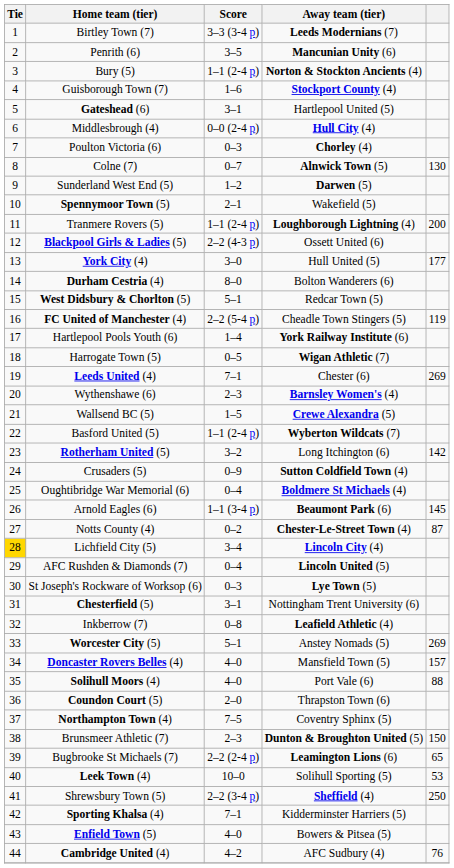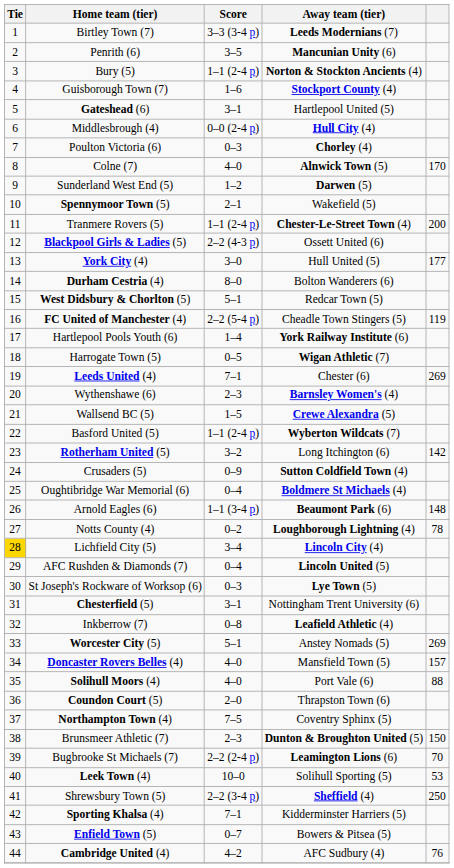 <table class="wikitable" style="text-align:center; font-size:85%">
 <tr>
 <th>Tie</th>
 <th>Home team (tier)</th>
 <th>Score</th>
 <th>Away team (tier)</th>
 <th></th>
 </tr>
 <tr>
 <td>1</td>
 <td>Birtley Town (7)</td>
 <td>3–3 (3-4 <a href='#'>p</a>)</td>
 <td><strong>Leeds Modernians</strong> (7)</td>
 <td></td>
 </tr>
 <tr>
 <td>2</td>
 <td>Penrith (6)</td>
 <td>3–5</td>
 <td><strong>Mancunian Unity</strong> (6)</td>
 <td></td>
 </tr>
 <tr>
 <td>3</td>
 <td>Bury (5)</td>
 <td>1–1 (2-4 <a href='#'>p</a>)</td>
 <td><strong>Norton & Stockton Ancients</strong> (4)</td>
 <td></td>
 </tr>
 <tr>
 <td>4</td>
 <td>Guisborough Town (7)</td>
 <td>1–6</td>
 <td><strong><a href='#'>Stockport County</a></strong> (4)</td>
 <td></td>
 </tr>
 <tr>
 <td>5</td>
 <td><strong>Gateshead</strong> (6)</td>
 <td>3–1</td>
 <td>Hartlepool United (5)</td>
 <td></td>
 </tr>
 <tr>
 <td>6</td>
 <td>Middlesbrough (4)</td>
 <td>0–0 (2-4 <a href='#'>p</a>)</td>
 <td><strong><a href='#'>Hull City</a></strong> (4)</td>
 <td></td>
 </tr>
 <tr>
 <td>7</td>
 <td>Poulton Victoria (6)</td>
 <td>0–3</td>
 <td><strong>Chorley</strong> (4)</td>
 <td></td>
 </tr>
 <tr>
 <td>8</td>
 <td>Colne (7)</td>
-<td>0–7</td>
+<td>4–0</td>
 <td><strong>Alnwick Town</strong> (5)</td>
-<td>130</td>
+<td>170</td>
 </tr>
 <tr>
 <td>9</td>
 <td>Sunderland West End (5)</td>
 <td>1–2</td>
 <td><strong>Darwen</strong> (5)</td>
 <td></td>
 </tr>
 <tr>
 <td>10</td>
 <td><strong>Spennymoor Town</strong> (5)</td>
 <td>2–1</td>
 <td>Wakefield (5)</td>
 <td></td>
 </tr>
 <tr>
 <td>11</td>
 <td>Tranmere Rovers (5)</td>
 <td>1–1 (2-4 <a href='#'>p</a>)</td>
-<td><strong>Loughborough Lightning</strong> (4)</td>
+<td><strong>Chester-Le-Street Town</strong> (4)</td>
 <td>200</td>
 </tr>
 <tr>
 <td>12</td>
 <td><strong><a href='#'>Blackpool Girls & Ladies</a></strong> (5)</td>
 <td>2–2 (4-3 <a href='#'>p</a>)</td>
 <td>Ossett United (6)</td>
 <td></td>
 </tr>
 <tr>
 <td>13</td>
 <td><strong><a href='#'>York City</a></strong> (4)</td>
 <td>3–0</td>
 <td>Hull United (5)</td>
 <td>177</td>
 </tr>
 <tr>
 <td>14</td>
 <td><strong>Durham Cestria</strong> (4)</td>
 <td>8–0</td>
 <td>Bolton Wanderers (6)</td>
 <td></td>
 </tr>
 <tr>
 <td>15</td>
 <td><strong>West Didsbury & Chorlton</strong> (5)</td>
 <td>5–1</td>
 <td>Redcar Town (5)</td>
 <td></td>
 </tr>
 <tr>
 <td>16</td>
 <td><strong>FC United of Manchester</strong> (4)</td>
 <td>2–2 (5-4 <a href='#'>p</a>)</td>
 <td>Cheadle Town Stingers (5)</td>
 <td>119</td>
 </tr>
 <tr>
 <td>17</td>
 <td>Hartlepool Pools Youth (6)</td>
 <td>1–4</td>
 <td><strong>York Railway Institute</strong> (6)</td>
 <td></td>
 </tr>
 <tr>
 <td>18</td>
 <td>Harrogate Town (5)</td>
 <td>0–5</td>
 <td><strong>Wigan Athletic</strong> (7)</td>
 <td></td>
 </tr>
 <tr>
 <td>19</td>
 <td><strong><a href='#'>Leeds United</a></strong> (4)</td>
 <td>7–1</td>
 <td>Chester (6)</td>
 <td>269</td>
 </tr>
 <tr>
 <td>20</td>
 <td>Wythenshawe (6)</td>
 <td>2–3</td>
 <td><strong><a href='#'>Barnsley Women's</a></strong> (4)</td>
 <td></td>
 </tr>
 <tr>
 <td>21</td>
 <td>Wallsend BC (5)</td>
 <td>1–5</td>
 <td><strong><a href='#'>Crewe Alexandra</a></strong> (5)</td>
 <td></td>
 </tr>
 <tr>
 <td>22</td>
 <td>Basford United (5)</td>
 <td>1–1 (2-4 <a href='#'>p</a>)</td>
 <td><strong>Wyberton Wildcats</strong> (7)</td>
 <td></td>
 </tr>
 <tr>
 <td>23</td>
 <td><strong><a href='#'>Rotherham United</a></strong> (5)</td>
 <td>3–2</td>
 <td>Long Itchington (6)</td>
 <td>142</td>
 </tr>
 <tr>
 <td>24</td>
 <td>Crusaders (5)</td>
 <td>0–9</td>
 <td><strong>Sutton Coldfield Town</strong> (4)</td>
 <td></td>
 </tr>
 <tr>
 <td>25</td>
 <td>Oughtibridge War Memorial (6)</td>
 <td>0–4</td>
 <td><strong><a href='#'>Boldmere St Michaels</a></strong> (4)</td>
 <td></td>
 </tr>
 <tr>
 <td>26</td>
 <td>Arnold Eagles (6)</td>
 <td>1–1 (3-4 <a href='#'>p</a>)</td>
 <td><strong>Beaumont Park</strong> (6)</td>
-<td>145</td>
+<td>148</td>
 </tr>
 <tr>
 <td>27</td>
 <td>Notts County (4)</td>
 <td>0–2</td>
-<td><strong>Chester-Le-Street Town</strong> (4)</td>
-<td>87</td>
+<td><strong>Loughborough Lightning</strong> (4)</td>
+<td>78</td>
 </tr>
 <tr>
 <td style="background: gold;">28</td>
 <td>Lichfield City (5)</td>
 <td>3–4</td>
 <td><strong><a href='#'>Lincoln City</a></strong> (4)</td>
 <td></td>
 </tr>
 <tr>
 <td>29</td>
 <td>AFC Rushden & Diamonds (7)</td>
 <td>0–4</td>
 <td><strong>Lincoln United</strong> (5)</td>
 <td></td>
 </tr>
 <tr>
 <td>30</td>
 <td>St Joseph's Rockware of Worksop (6)</td>
 <td>0–3</td>
 <td><strong>Lye Town</strong> (5)</td>
 <td></td>
 </tr>
 <tr>
 <td>31</td>
 <td><strong>Chesterfield</strong> (5)</td>
 <td>3–1</td>
 <td>Nottingham Trent University (6)</td>
 <td></td>
 </tr>
 <tr>
 <td>32</td>
 <td>Inkberrow (7)</td>
 <td>0–8</td>
 <td><strong>Leafield Athletic</strong> (4)</td>
 <td></td>
 </tr>
 <tr>
 <td>33</td>
 <td><strong>Worcester City</strong> (5)</td>
 <td>5–1</td>
 <td>Anstey Nomads (5)</td>
 <td>269</td>
 </tr>
 <tr>
 <td>34</td>
 <td><strong><a href='#'>Doncaster Rovers Belles</a></strong> (4)</td>
 <td>4–0</td>
 <td>Mansfield Town (5)</td>
 <td>157</td>
 </tr>
 <tr>
 <td>35</td>
 <td><strong>Solihull Moors</strong> (4)</td>
 <td>4–0</td>
 <td>Port Vale (6)</td>
 <td>88</td>
 </tr>
 <tr>
 <td>36</td>
 <td><strong>Coundon Court</strong> (5)</td>
 <td>2–0</td>
 <td>Thrapston Town (6)</td>
 <td></td>
 </tr>
 <tr>
 <td>37</td>
 <td><strong>Northampton Town</strong> (4)</td>
 <td>7–5</td>
 <td>Coventry Sphinx (5)</td>
 <td></td>
 </tr>
 <tr>
 <td>38</td>
 <td>Brunsmeer Athletic (7)</td>
 <td>2–3</td>
 <td><strong>Dunton & Broughton United</strong> (5)</td>
 <td>150</td>
 </tr>
 <tr>
 <td>39</td>
 <td>Bugbrooke St Michaels (7)</td>
 <td>2–2 (2-4 <a href='#'>p</a>)</td>
 <td><strong>Leamington Lions</strong> (6)</td>
-<td>65</td>
+<td>70</td>
 </tr>
 <tr>
 <td>40</td>
 <td><strong>Leek Town</strong> (4)</td>
 <td>10–0</td>
 <td>Solihull Sporting (5)</td>
 <td>53</td>
 </tr>
 <tr>
 <td>41</td>
 <td>Shrewsbury Town (5)</td>
 <td>2–2 (3-4 <a href='#'>p</a>)</td>
 <td><strong><a href='#'>Sheffield</a></strong> (4)</td>
 <td>250</td>
 </tr>
 <tr>
 <td>42</td>
 <td><strong>Sporting Khalsa</strong> (4)</td>
 <td>7–1</td>
 <td>Kidderminster Harriers (5)</td>
 <td></td>
 </tr>
 <tr>
 <td>43</td>
 <td><strong><a href='#'>Enfield Town</a></strong> (5)</td>
-<td>4–0</td>
+<td>0–7</td>
 <td>Bowers & Pitsea (5)</td>
 <td></td>
 </tr>
 <tr>
 <td>44</td>
 <td><strong>Cambridge United</strong> (4)</td>
 <td>4–2</td>
 <td>AFC Sudbury (4)</td>
 <td>76</td>
 </tr>
 <tr>
 </tr>
 </table>
